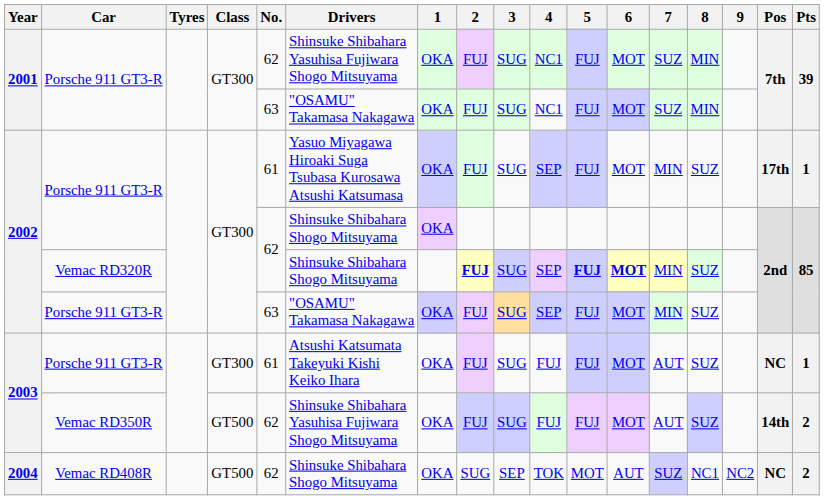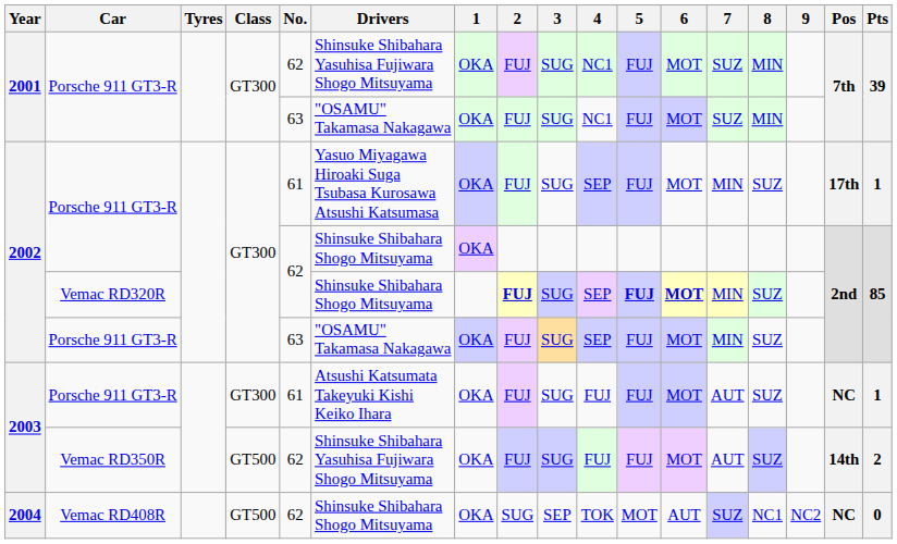 <table class="wikitable" style="text-align:center; font-size:90%">
 <tr>
 <th>Year</th>
 <th>Car</th>
 <th>Tyres</th>
 <th>Class</th>
 <th>No.</th>
 <th>Drivers</th>
 <th>1</th>
 <th>2</th>
 <th>3</th>
 <th>4</th>
 <th>5</th>
 <th>6</th>
 <th>7</th>
 <th>8</th>
 <th>9</th>
 <th>Pos</th>
 <th>Pts</th>
 </tr>
 <tr>
 <th rowspan="2"><a href='#'>2001</a></th>
 <td rowspan="2"><a href='#'>Porsche 911 GT3-R</a></td>
 <td rowspan="2"></td>
 <td rowspan="2">GT300</td>
 <td>62</td>
 <td align="left"> <a href='#'>Shinsuke Shibahara</a><br> <a href='#'>Yasuhisa Fujiwara</a><br> <a href='#'>Shogo Mitsuyama</a></td>
 <td style="background:#DFFFDF;"><a href='#'>OKA</a><br></td>
 <td style="background:#EFCFFF;"><a href='#'>FUJ</a><br></td>
 <td style="background:#DFFFDF;"><a href='#'>SUG</a><br></td>
 <td style="background:#DFFFDF;"><a href='#'>NC1</a><br></td>
 <td style="background:#CFCFFF;"><a href='#'>FUJ</a><br></td>
 <td style="background:#DFFFDF;"><a href='#'>MOT</a><br></td>
 <td style="background:#DFFFDF;"><a href='#'>SUZ</a><br></td>
 <td style="background:#DFFFDF;"><a href='#'>MIN</a><br></td>
 <td></td>
 <th rowspan="2">7th</th>
 <th rowspan="2">39</th>
 </tr>
 <tr>
 <td>63</td>
 <td align="left"> <a href='#'>"OSAMU"</a><br> <a href='#'>Takamasa Nakagawa</a></td>
 <td style="background:#DFFFDF;"><a href='#'>OKA</a><br></td>
 <td style="background:#DFFFDF;"><a href='#'>FUJ</a><br></td>
 <td style="background:#DFFFDF;"><a href='#'>SUG</a><br></td>
 <td><a href='#'>NC1</a></td>
 <td style="background:#CFCFFF;"><a href='#'>FUJ</a><br></td>
 <td style="background:#CFCFFF;"><a href='#'>MOT</a><br></td>
 <td style="background:#DFFFDF;"><a href='#'>SUZ</a><br></td>
 <td style="background:#DFFFDF;"><a href='#'>MIN</a><br></td>
 <td></td>
 </tr>
 <tr>
 <th rowspan="4"><a href='#'>2002</a></th>
 <td rowspan="2"><a href='#'>Porsche 911 GT3-R</a></td>
 <td rowspan="4"></td>
 <td rowspan="4">GT300</td>
 <td>61</td>
 <td align="left"> <a href='#'>Yasuo Miyagawa</a><br> <a href='#'>Hiroaki Suga</a><br> <a href='#'>Tsubasa Kurosawa</a><br> <a href='#'>Atsushi Katsumasa</a></td>
 <td style="background:#CFCFFF;"><a href='#'>OKA</a><br></td>
 <td style="background:#DFFFDF;"><a href='#'>FUJ</a><br></td>
 <td><a href='#'>SUG</a><br></td>
 <td style="background:#CFCFFF;"><a href='#'>SEP</a><br></td>
 <td style="background:#CFCFFF;"><a href='#'>FUJ</a><br></td>
 <td><a href='#'>MOT</a></td>
 <td><a href='#'>MIN</a></td>
 <td><a href='#'>SUZ</a></td>
 <td></td>
 <th>17th</th>
 <th>1</th>
 </tr>
 <tr>
 <td rowspan="2">62</td>
 <td align="left"> <a href='#'>Shinsuke Shibahara</a><br> <a href='#'>Shogo Mitsuyama</a></td>
 <td style="background:#EFCFFF;"><a href='#'>OKA</a><br></td>
 <td></td>
 <td></td>
 <td></td>
 <td></td>
 <td></td>
 <td></td>
 <td></td>
 <td></td>
 <th rowspan="3" style="background:#dfdfdf;">2nd</th>
 <th rowspan="3" style="background:#dfdfdf;">85</th>
 </tr>
 <tr>
 <td><a href='#'>Vemac RD320R</a></td>
 <td align="left"> <a href='#'>Shinsuke Shibahara</a><br> <a href='#'>Shogo Mitsuyama</a></td>
 <td></td>
 <td style="background:#ffffbf;"><a href='#'><strong>FUJ</strong></a><br></td>
 <td style="background:#CFCFFF;"><a href='#'>SUG</a><br></td>
 <td style="background:#EFCFFF;"><a href='#'>SEP</a><br></td>
 <td style="background:#CFCFFF;"><a href='#'><strong>FUJ</strong></a><br></td>
 <td style="background:#ffffbf;"><a href='#'><strong>MOT</strong></a><br></td>
 <td style="background:#ffffbf;"><a href='#'>MIN</a><br></td>
 <td style="background:#DFFFDF;"><a href='#'>SUZ</a><br></td>
 <td></td>
 </tr>
 <tr>
 <td><a href='#'>Porsche 911 GT3-R</a></td>
 <td>63</td>
 <td align="left"> <a href='#'>"OSAMU"</a><br> <a href='#'>Takamasa Nakagawa</a></td>
 <td style="background:#CFCFFF;"><a href='#'>OKA</a><br></td>
 <td style="background:#EFCFFF;"><a href='#'>FUJ</a><br></td>
 <td style="background:#ffdf9f;"><a href='#'>SUG</a><br></td>
 <td style="background:#CFCFFF;"><a href='#'>SEP</a><br></td>
 <td style="background:#CFCFFF;"><a href='#'>FUJ</a><br></td>
 <td style="background:#CFCFFF;"><a href='#'>MOT</a><br></td>
 <td style="background:#DFFFDF;"><a href='#'>MIN</a><br></td>
 <td><a href='#'>SUZ</a><br></td>
 <td></td>
 </tr>
 <tr>
 <th rowspan="2"><a href='#'>2003</a></th>
 <td><a href='#'>Porsche 911 GT3-R</a></td>
 <td rowspan="2"></td>
 <td>GT300</td>
 <td>61</td>
 <td align="left"> <a href='#'>Atsushi Katsumata</a><br> <a href='#'>Takeyuki Kishi</a><br> <a href='#'>Keiko Ihara</a></td>
 <td><a href='#'>OKA</a></td>
 <td style="background:#EFCFFF;"><a href='#'>FUJ</a><br></td>
 <td><a href='#'>SUG</a><br></td>
 <td><a href='#'>FUJ</a></td>
 <td style="background:#CFCFFF;"><a href='#'>FUJ</a><br></td>
 <td style="background:#CFCFFF;"><a href='#'>MOT</a><br></td>
 <td><a href='#'>AUT</a></td>
 <td><a href='#'>SUZ</a></td>
 <td></td>
 <th>NC</th>
 <th>1</th>
 </tr>
 <tr>
 <td><a href='#'>Vemac RD350R</a></td>
 <td>GT500</td>
 <td>62</td>
 <td align="left"> <a href='#'>Shinsuke Shibahara</a><br> <a href='#'>Yasuhisa Fujiwara</a><br> <a href='#'>Shogo Mitsuyama</a></td>
 <td><a href='#'>OKA</a></td>
 <td style="background:#CFCFFF;"><a href='#'>FUJ</a><br></td>
 <td style="background:#CFCFFF;"><a href='#'>SUG</a><br></td>
 <td style="background:#DFFFDF;"><a href='#'>FUJ</a><br></td>
 <td style="background:#EFCFFF;"><a href='#'>FUJ</a><br></td>
 <td style="background:#EFCFFF;"><a href='#'>MOT</a><br></td>
 <td><a href='#'>AUT</a></td>
 <td style="background:#CFCFFF;"><a href='#'>SUZ</a><br></td>
 <td></td>
 <th>14th</th>
 <th>2</th>
 </tr>
 <tr>
 <th><a href='#'>2004</a></th>
 <td><a href='#'>Vemac RD408R</a></td>
 <td></td>
 <td>GT500</td>
 <td>62</td>
 <td align="left"> <a href='#'>Shinsuke Shibahara</a><br> <a href='#'>Shogo Mitsuyama</a></td>
 <td><a href='#'>OKA</a></td>
 <td><a href='#'>SUG</a></td>
 <td><a href='#'>SEP</a></td>
 <td><a href='#'>TOK</a></td>
 <td><a href='#'>MOT</a></td>
 <td><a href='#'>AUT</a></td>
 <td style="background:#CFCFFF;"><a href='#'>SUZ</a><br></td>
 <td><a href='#'>NC1</a></td>
 <td><a href='#'>NC2</a></td>
 <th>NC</th>
-<th>2</th>
+<th>0</th>
 </tr>
 </table>
